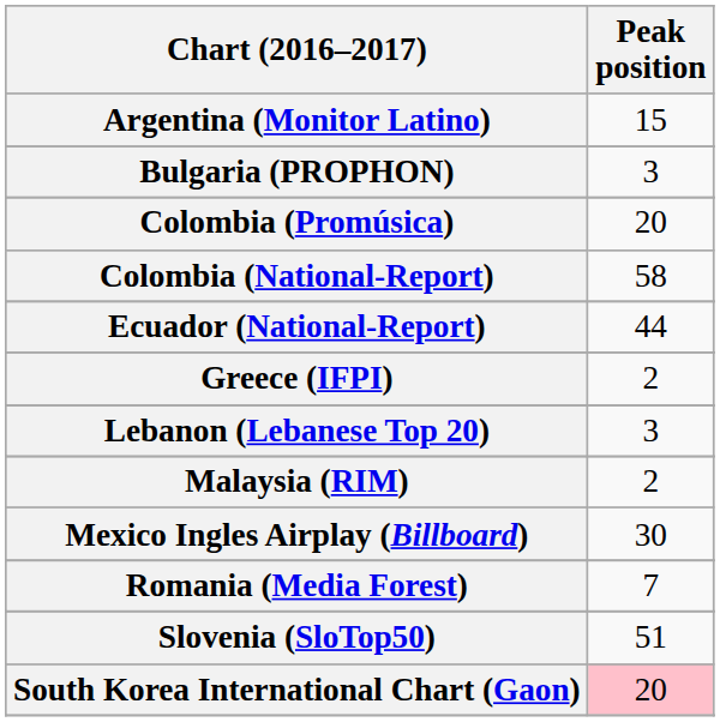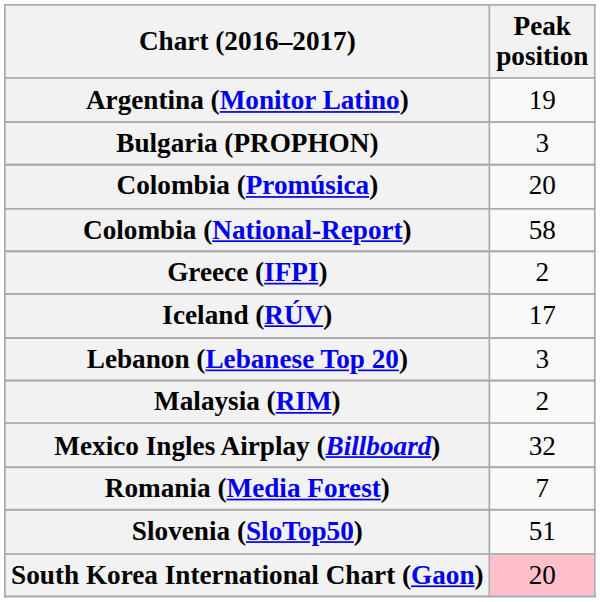 <table class="wikitable sortable plainrowheaders" style="text-align:center">
 <tr>
 <th scope="col">Chart (2016–2017)</th>
 <th scope="col">Peak<br> position</th>
 </tr>
 <tr>
 <th scope="row">Argentina (<a href='#'>Monitor Latino</a>)</th>
-<td>15</td>
+<td>19</td>
 </tr>
 <tr>
 </tr>
 <tr>
 </tr>
 <tr>
 </tr>
 <tr>
 </tr>
 <tr>
 <th scope="row">Bulgaria (PROPHON)</th>
 <td>3</td>
 </tr>
 <tr>
 </tr>
 <tr>
 </tr>
 <tr>
 </tr>
 <tr>
 </tr>
 <tr>
 </tr>
 <tr>
 <th scope="row">Colombia (<a href='#'>Promúsica</a>)</th>
 <td>20</td>
 </tr>
 <tr>
 <th scope="row">Colombia (<a href='#'>National-Report</a>)</th>
 <td>58</td>
 </tr>
 <tr>
 </tr>
 <tr>
 </tr>
 <tr>
 </tr>
 <tr>
-<th scope="row">Ecuador (<a href='#'>National-Report</a>)</th>
-<td>44</td>
-</tr>
-<tr>
 </tr>
 <tr>
 </tr>
 <tr>
 </tr>
 <tr>
 </tr>
 <tr>
 <th scope="row">Greece (<a href='#'>IFPI</a>)</th>
 <td style="text-align:center;">2</td>
 </tr>
 <tr>
 </tr>
 <tr>
+</tr>
+<tr>
+<th scope="row">Iceland (<a href='#'>RÚV</a>)</th>
+<td>17</td>
 </tr>
 <tr>
 </tr>
 <tr>
 </tr>
 <tr>
 </tr>
 <tr>
 <th scope="row">Lebanon (<a href='#'>Lebanese Top 20</a>)</th>
 <td>3</td>
 </tr>
 <tr>
 </tr>
 <tr>
 <th scope="row">Malaysia (<a href='#'>RIM</a>)</th>
 <td>2</td>
 </tr>
 <tr>
 <th scope="row">Mexico Ingles Airplay (<em><a href='#'>Billboard</a></em>)</th>
-<td>30</td>
+<td>32</td>
 </tr>
 <tr>
 </tr>
 <tr>
 </tr>
 <tr>
 </tr>
 <tr>
 </tr>
 <tr>
 </tr>
 <tr>
 </tr>
 <tr>
 </tr>
 <tr>
 <th scope="row">Romania (<a href='#'>Media Forest</a>)</th>
 <td>7</td>
 </tr>
 <tr>
 </tr>
 <tr>
 </tr>
 <tr>
 </tr>
 <tr>
 <th scope="row">Slovenia (<a href='#'>SloTop50</a>)</th>
 <td>51</td>
 </tr>
 <tr>
 <th scope="row">South Korea International Chart (<a href='#'>Gaon</a>)</th>
 <td style="background: pink;">20</td>
 </tr>
 <tr>
 </tr>
 <tr>
 </tr>
 <tr>
 </tr>
 <tr>
 </tr>
 <tr>
 </tr>
 <tr>
 </tr>
 <tr>
 </tr>
 <tr>
 </tr>
 <tr>
 </tr>
 <tr>
 </tr>
 <tr>
 </tr>
 </table>
